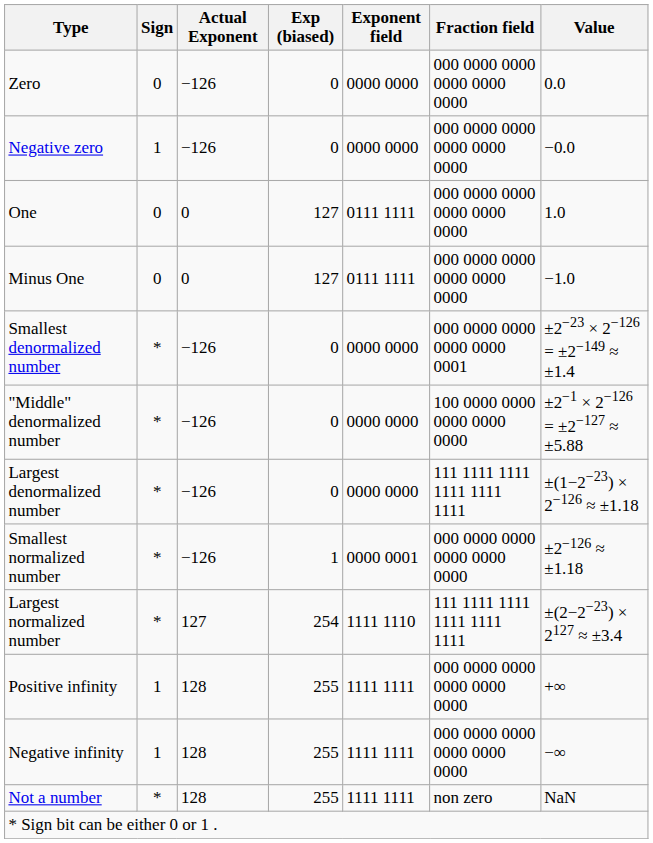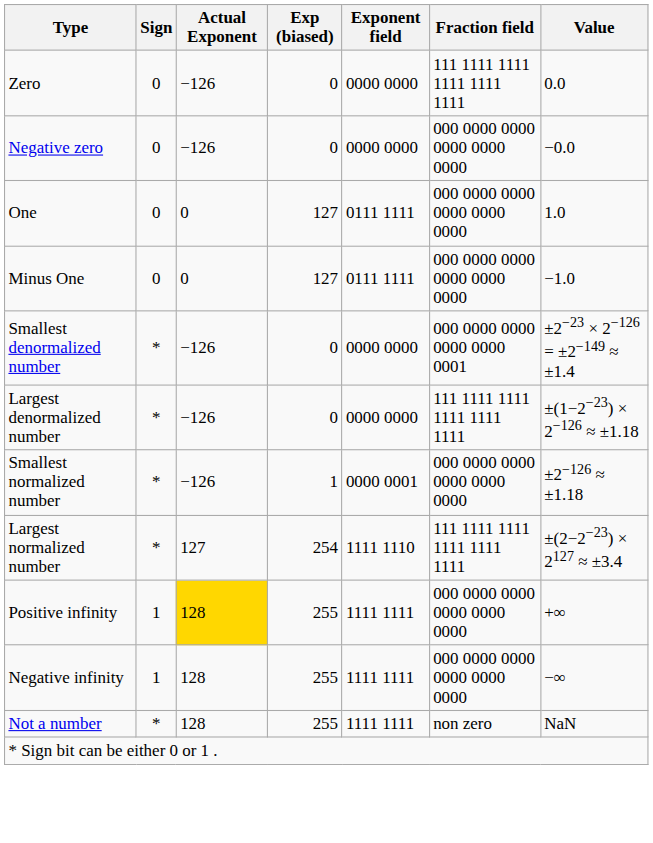 <table class="wikitable">
 <tr>
 <th>Type</th>
 <th>Sign</th>
 <th>Actual Exponent</th>
 <th>Exp (biased)</th>
 <th>Exponent field</th>
 <th>Fraction field</th>
 <th>Value</th>
 </tr>
 <tr>
 <td>Zero</td>
 <td style="text-align:center;">0</td>
 <td>−126</td>
 <td style="text-align:right;">0</td>
 <td>0000 0000</td>
-<td>000 0000 0000 0000 0000 0000</td>
+<td>111 1111 1111 1111 1111 1111</td>
 <td>0.0</td>
 </tr>
 <tr>
 <td><a href='#'>Negative zero</a></td>
-<td style="text-align:center;">1</td>
+<td style="text-align:center;">0</td>
 <td>−126</td>
 <td style="text-align:right;">0</td>
 <td>0000 0000</td>
 <td>000 0000 0000 0000 0000 0000</td>
 <td>−0.0</td>
 </tr>
 <tr>
 <td>One</td>
 <td style="text-align:center;">0</td>
 <td>0</td>
 <td style="text-align:right;">127</td>
 <td>0111 1111</td>
 <td>000 0000 0000 0000 0000 0000</td>
 <td>1.0</td>
 </tr>
 <tr>
 <td>Minus One</td>
 <td style="text-align:center;">0</td>
 <td>0</td>
 <td style="text-align:right;">127</td>
 <td>0111 1111</td>
 <td>000 0000 0000 0000 0000 0000</td>
 <td>−1.0</td>
 </tr>
 <tr>
 <td>Smallest <a href='#'>denormalized number</a></td>
 <td style="text-align:center;">*</td>
 <td>−126</td>
 <td style="text-align:right;">0</td>
 <td>0000 0000</td>
 <td>000 0000 0000 0000 0000 0001</td>
 <td>±2<sup>−23</sup> × 2<sup>−126</sup> = ±2<sup>−149</sup> ≈ ±1.4</td>
 </tr>
 <tr>
-<td>"Middle" denormalized number</td>
-<td style="text-align:center;">*</td>
-<td>−126</td>
-<td style="text-align:right;">0</td>
-<td>0000 0000</td>
-<td>100 0000 0000 0000 0000 0000</td>
-<td>±2<sup>−1</sup> × 2<sup>−126</sup> = ±2<sup>−127</sup> ≈ ±5.88</td>
-</tr>
-<tr>
 <td>Largest denormalized number</td>
 <td style="text-align:center;">*</td>
 <td>−126</td>
 <td style="text-align:right;">0</td>
 <td>0000 0000</td>
 <td>111 1111 1111 1111 1111 1111</td>
 <td>±(1−2<sup>−23</sup>) × 2<sup>−126</sup> ≈ ±1.18</td>
 </tr>
 <tr>
 <td>Smallest normalized number</td>
 <td style="text-align:center;">*</td>
 <td>−126</td>
 <td style="text-align:right;">1</td>
 <td>0000 0001</td>
 <td>000 0000 0000 0000 0000 0000</td>
 <td>±2<sup>−126</sup> ≈ ±1.18</td>
 </tr>
 <tr>
 <td>Largest normalized number</td>
 <td style="text-align:center;">*</td>
 <td>127</td>
 <td style="text-align:right;">254</td>
 <td>1111 1110</td>
 <td>111 1111 1111 1111 1111 1111</td>
 <td>±(2−2<sup>−23</sup>) × 2<sup>127</sup> ≈ ±3.4</td>
 </tr>
 <tr>
 <td>Positive infinity</td>
 <td style="text-align:center;">1</td>
-<td>128</td>
+<td style="background: gold;">128</td>
 <td style="text-align:right;">255</td>
 <td>1111 1111</td>
 <td>000 0000 0000 0000 0000 0000</td>
 <td>+∞</td>
 </tr>
 <tr>
 <td>Negative infinity</td>
 <td style="text-align:center;">1</td>
 <td>128</td>
 <td style="text-align:right;">255</td>
 <td>1111 1111</td>
 <td>000 0000 0000 0000 0000 0000</td>
 <td>−∞</td>
 </tr>
 <tr>
 <td><a href='#'>Not a number</a></td>
 <td style="text-align:center;">*</td>
 <td>128</td>
 <td style="text-align:right;">255</td>
 <td>1111 1111</td>
 <td>non zero</td>
 <td>NaN</td>
 </tr>
 <tr>
 <td colspan="7">*  Sign bit can be either 0 or 1 .</td>
 </tr>
 </table>
